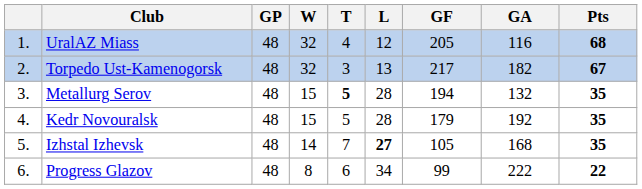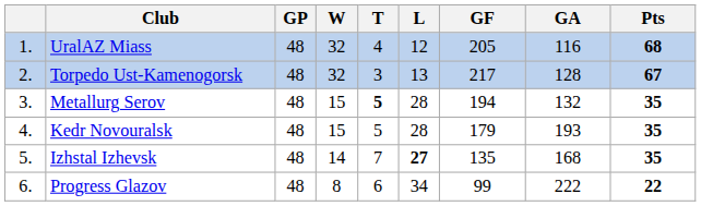 <table class="wikitable">
 <tr>
 <th width="30"></th>
 <th width="200">Club</th>
 <th width="30">GP</th>
 <th width="30">W</th>
 <th width="30">T</th>
 <th width="30">L</th>
 <th width="70">GF</th>
 <th width="70">GA</th>
 <th width="70">Pts</th>
 </tr>
 <tr bgcolor="#BCD2EE" align="center">
 <td>1.</td>
 <td align="left"><a href='#'>UralAZ Miass</a></td>
 <td>48</td>
 <td>32</td>
 <td>4</td>
 <td>12</td>
 <td>205</td>
 <td>116</td>
 <td><strong>68</strong></td>
 </tr>
 <tr bgcolor="#BCD2EE" align="center">
 <td>2.</td>
 <td align="left"><a href='#'>Torpedo Ust-Kamenogorsk</a></td>
 <td>48</td>
 <td>32</td>
 <td>3</td>
 <td>13</td>
 <td>217</td>
-<td>182</td>
+<td>128</td>
 <td><strong>67</strong></td>
 </tr>
 <tr bgcolor="#FFFFFF" align="center">
 <td>3.</td>
 <td align="left"><a href='#'>Metallurg Serov</a></td>
 <td>48</td>
 <td>15</td>
 <td><strong>5</strong></td>
 <td>28</td>
 <td>194</td>
 <td>132</td>
 <td><strong>35</strong></td>
 </tr>
 <tr bgcolor="#FFFFFF" align="center">
 <td>4.</td>
 <td align="left"><a href='#'>Kedr Novouralsk</a></td>
 <td>48</td>
 <td>15</td>
 <td>5</td>
 <td>28</td>
 <td>179</td>
-<td>192</td>
+<td>193</td>
 <td><strong>35</strong></td>
 </tr>
 <tr bgcolor="#FFFFFF" align="center">
 <td>5.</td>
 <td align="left"><a href='#'>Izhstal Izhevsk</a></td>
 <td>48</td>
 <td>14</td>
 <td>7</td>
 <td><strong>27</strong></td>
-<td>105</td>
+<td>135</td>
 <td>168</td>
 <td><strong>35</strong></td>
 </tr>
 <tr bgcolor="#FFFFFF" align="center">
 <td>6.</td>
 <td align="left"><a href='#'>Progress Glazov</a></td>
 <td>48</td>
 <td>8</td>
 <td>6</td>
 <td>34</td>
 <td>99</td>
 <td>222</td>
 <td><strong>22</strong></td>
 </tr>
 </table>
